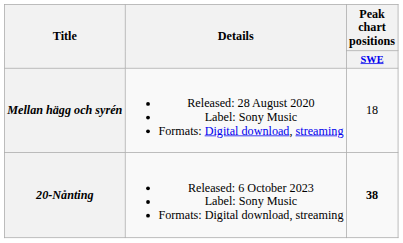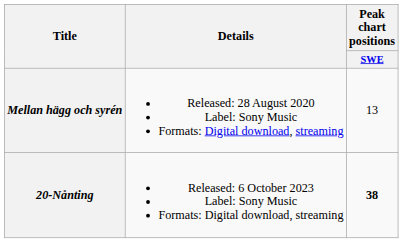 <table class="wikitable plainrowheaders" style="text-align:center;">
 <tr>
 <th scope="col" rowspan="2">Title</th>
 <th scope="col" rowspan="2">Details</th>
 <th scope="col" colspan="1">Peak chart positions</th>
 </tr>
 <tr>
 <th scope="col" style="width:3em;font-size:85%;"><a href='#'>SWE</a><br></th>
 </tr>
 <tr>
 <th scope="row"><em>Mellan hägg och syrén</em></th>
 <td><br><ul><li>Released: 28 August 2020</li><li>Label: Sony Music</li><li>Formats: <a href='#'>Digital download</a>, <a href='#'>streaming</a></li></ul></td>
-<td>18<br></td>
+<td>13<br></td>
 </tr>
 <tr>
 <th scope="row"><em>20-Nånting</em></th>
 <td><br><ul><li>Released: 6 October 2023</li><li>Label: Sony Music</li><li>Formats: Digital download, streaming</li></ul></td>
 <td><strong>38<br></strong></td>
 </tr>
 </table>
